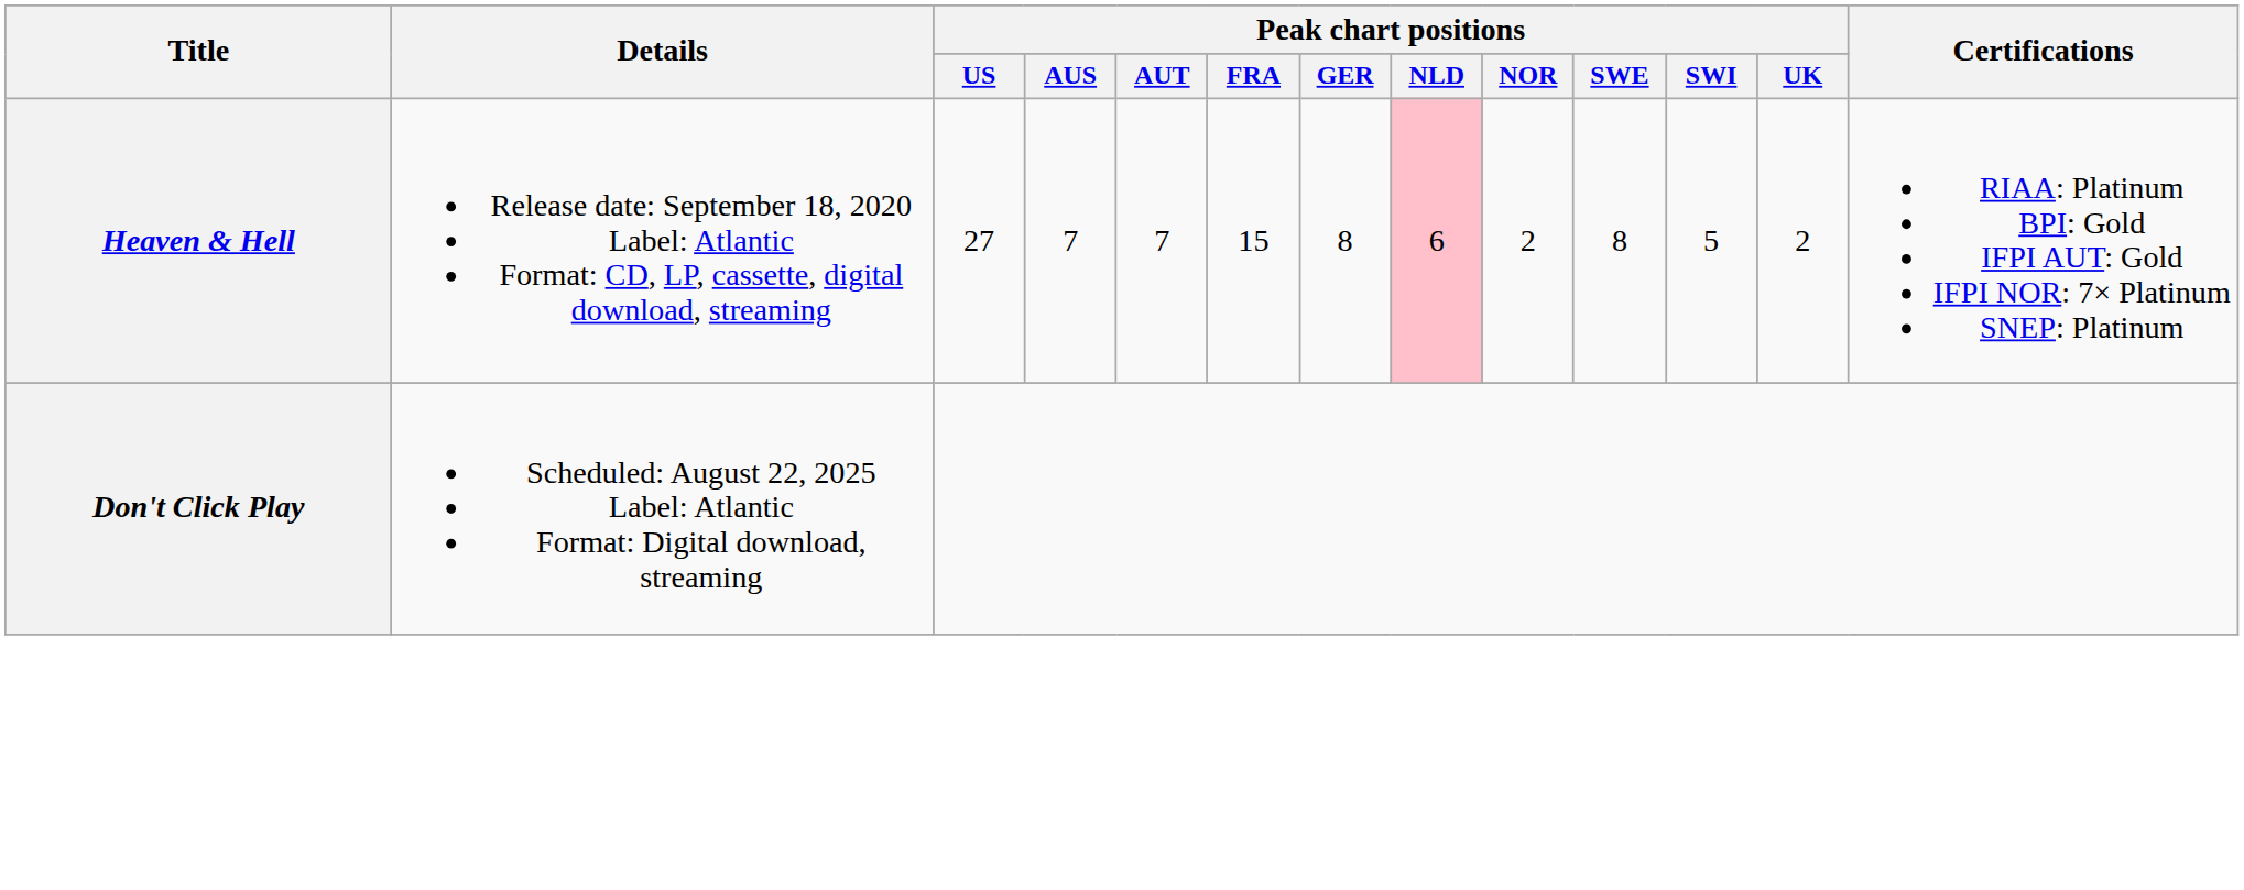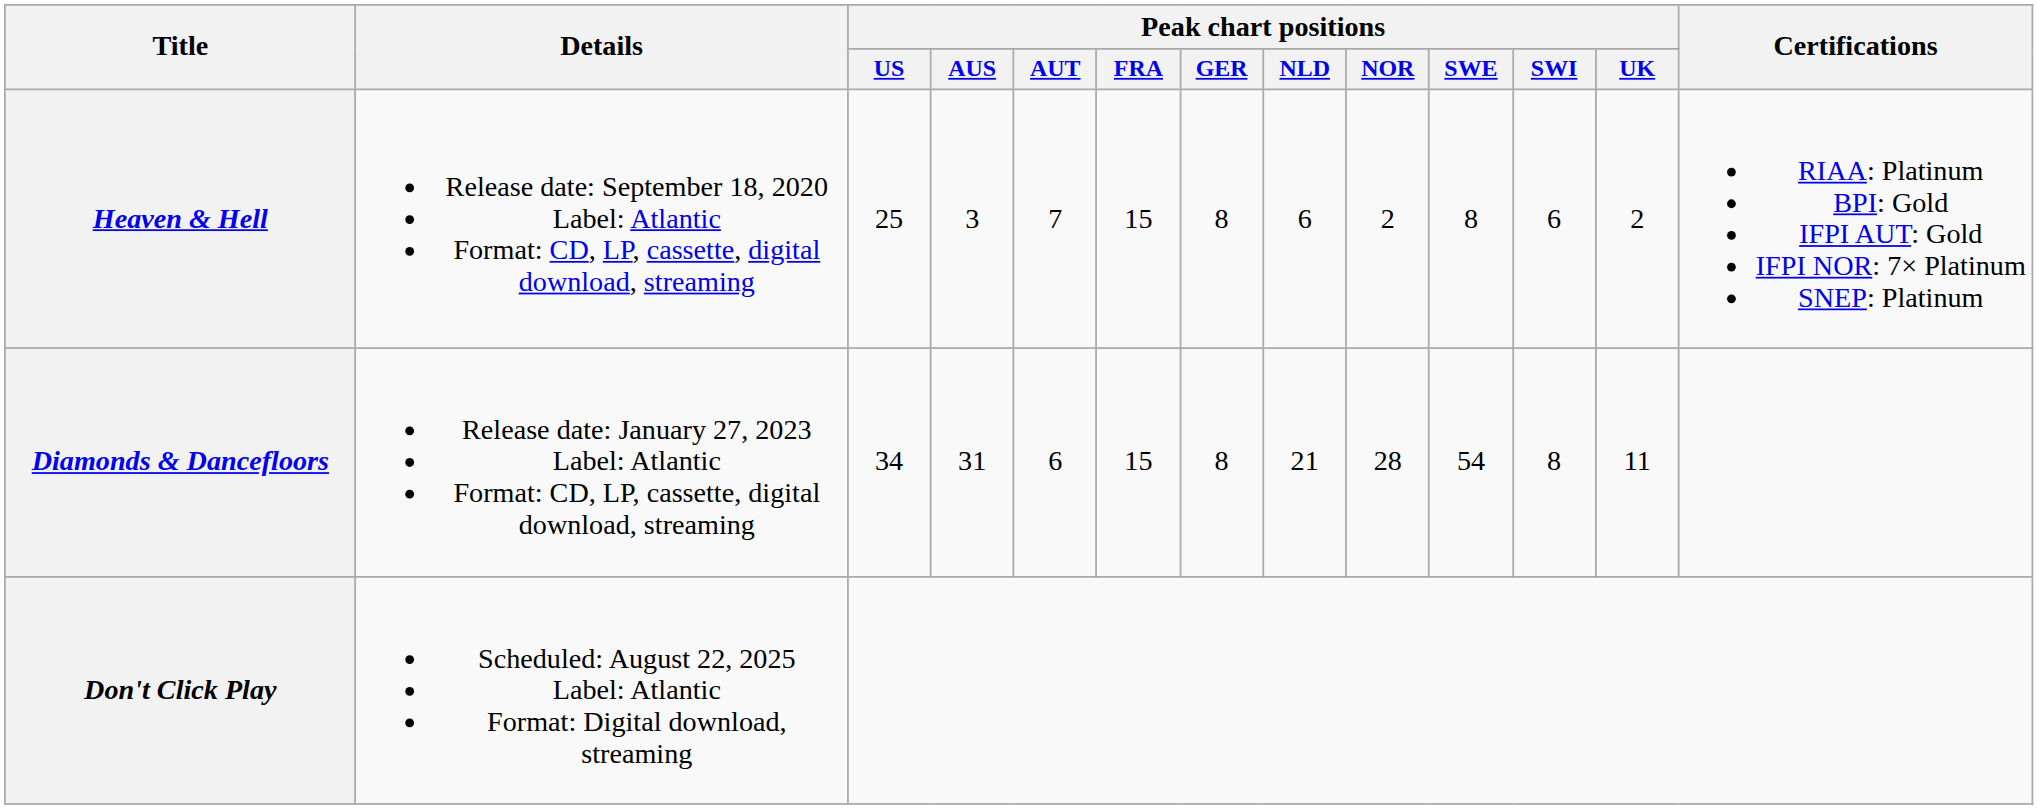 <table class="wikitable plainrowheaders" style="text-align:center;" border="1">
 <tr>
 <th scope="col" rowspan="2" style="width:12em;">Title</th>
 <th scope="col" rowspan="2" style="width:17em;">Details</th>
 <th scope="col" colspan="10">Peak chart positions</th>
 <th scope="col" rowspan="2">Certifications</th>
 </tr>
 <tr>
 <th scope="col" style="width:3em;font-size:85%;"><a href='#'>US</a><br></th>
 <th scope="col" style="width:3em;font-size:85%;"><a href='#'>AUS</a><br></th>
 <th scope="col" style="width:3em;font-size:85%;"><a href='#'>AUT</a><br></th>
 <th scope="col" style="width:3em;font-size:85%;"><a href='#'>FRA</a><br></th>
 <th scope="col" style="width:3em;font-size:85%;"><a href='#'>GER</a><br></th>
 <th scope="col" style="width:3em;font-size:85%;"><a href='#'>NLD</a><br></th>
 <th scope="col" style="width:3em;font-size:85%;"><a href='#'>NOR</a><br></th>
 <th scope="col" style="width:3em;font-size:85%;"><a href='#'>SWE</a><br></th>
 <th scope="col" style="width:3em;font-size:85%;"><a href='#'>SWI</a><br></th>
 <th scope="col" style="width:3em;font-size:85%;"><a href='#'>UK</a><br></th>
 </tr>
 <tr>
 <th scope="row"><em><a href='#'>Heaven & Hell</a></em></th>
 <td><br><ul><li>Release date: September 18, 2020</li><li>Label: <a href='#'>Atlantic</a></li><li>Format: <a href='#'>CD</a>, <a href='#'>LP</a>, <a href='#'>cassette</a>, <a href='#'>digital download</a>, <a href='#'>streaming</a></li></ul></td>
-<td>27</td>
-<td>7</td>
+<td>25</td>
+<td>3</td>
 <td>7</td>
 <td>15</td>
 <td>8</td>
-<td style="background: pink;">6</td>
+<td>6</td>
 <td>2</td>
 <td>8</td>
-<td>5</td>
+<td>6</td>
 <td>2</td>
 <td><br><ul><li><a href='#'>RIAA</a>: Platinum</li><li><a href='#'>BPI</a>: Gold</li><li><a href='#'>IFPI AUT</a>: Gold</li><li><a href='#'>IFPI NOR</a>: 7× Platinum</li><li><a href='#'>SNEP</a>: Platinum</li></ul></td>
+</tr>
+<tr>
+<th scope="row"><em><a href='#'>Diamonds & Dancefloors</a></em></th>
+<td><br><ul><li>Release date: January 27, 2023</li><li>Label: Atlantic</li><li>Format: CD, LP, cassette, digital download, streaming</li></ul></td>
+<td>34</td>
+<td>31</td>
+<td>6</td>
+<td>15</td>
+<td>8</td>
+<td>21</td>
+<td>28</td>
+<td>54</td>
+<td>8</td>
+<td>11</td>
+<td></td>
 </tr>
 <tr>
 <th scope="row"><em>Don't Click Play</em></th>
 <td><br><ul><li>Scheduled: August 22, 2025</li><li>Label: Atlantic</li><li>Format: Digital download, streaming</li></ul></td>
 <td colspan="11"></td>
 </tr>
 </table>
